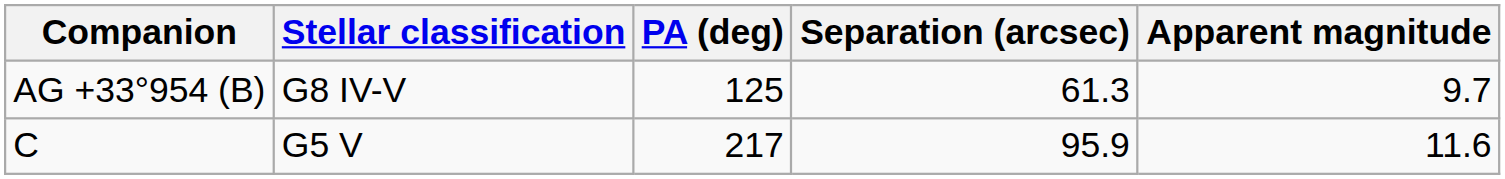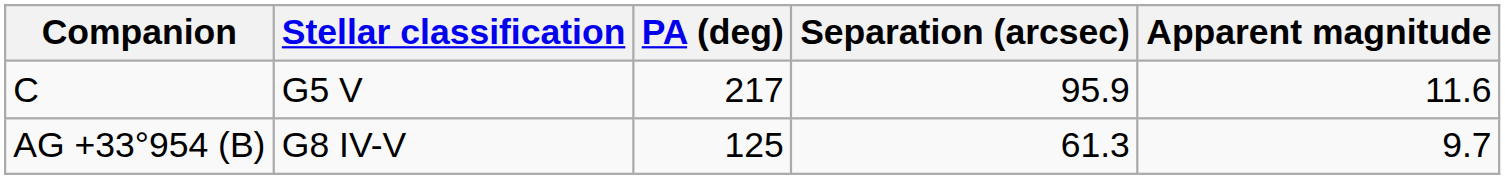 <table class="wikitable">
 <tr>
 <th>Companion</th>
 <th><a href='#'>Stellar classification</a></th>
 <th><a href='#'>PA</a> (deg)</th>
 <th>Separation (arcsec)</th>
 <th>Apparent magnitude</th>
 </tr>
 <tr>
+<td>C</td>
+<td>G5 V</td>
+<td style="text-align: right;">217</td>
+<td style="text-align: right;">95.9</td>
+<td style="text-align: right;">11.6</td>
+</tr>
+<tr>
 <td>AG +33°954 (B)</td>
 <td>G8 IV-V</td>
 <td style="text-align: right;">125</td>
 <td style="text-align: right;">61.3</td>
 <td style="text-align: right;">9.7</td>
 </tr>
-<tr>
-<td>C</td>
-<td>G5 V</td>
-<td style="text-align: right;">217</td>
-<td style="text-align: right;">95.9</td>
-<td style="text-align: right;">11.6</td>
-</tr>
 </table>
